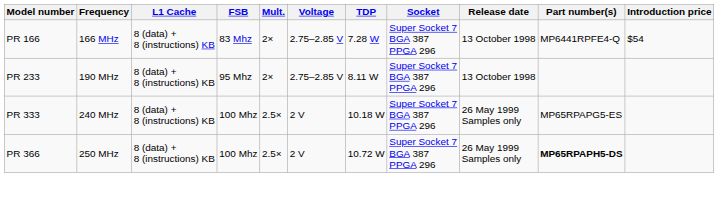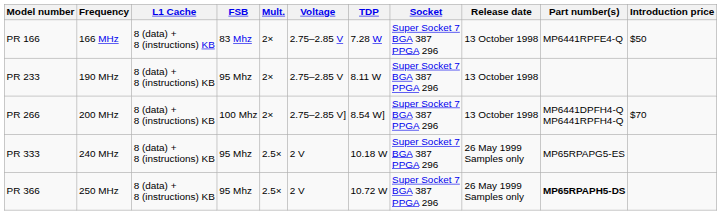 <table class="wikitable">
 <tr>
 <th>Model number</th>
 <th>Frequency</th>
 <th><a href='#'>L1 Cache</a></th>
 <th><a href='#'>FSB</a></th>
 <th><a href='#'>Mult.</a></th>
 <th><a href='#'>Voltage</a></th>
 <th><a href='#'>TDP</a></th>
 <th><a href='#'>Socket</a></th>
 <th>Release date</th>
 <th>Part number(s)</th>
 <th>Introduction price</th>
 </tr>
 <tr>
 <td>PR 166</td>
 <td>166 <a href='#'>MHz</a></td>
 <td>8 (data) +<br> 8 (instructions) <a href='#'>KB</a></td>
 <td>83 <a href='#'>Mhz</a></td>
 <td>2×</td>
 <td>2.75–2.85 <a href='#'>V</a></td>
 <td>7.28 <a href='#'>W</a></td>
 <td><a href='#'>Super Socket 7</a><br><a href='#'>BGA</a> 387<br><a href='#'>PPGA</a> 296</td>
 <td>13 October 1998</td>
 <td>MP6441RPFE4-Q</td>
-<td>$54</td>
+<td>$50</td>
 </tr>
 <tr>
 <td>PR 233</td>
 <td>190 MHz</td>
 <td>8 (data) +<br> 8 (instructions) KB</td>
 <td>95 Mhz</td>
 <td>2×</td>
 <td>2.75–2.85 V</td>
 <td>8.11 W</td>
 <td><a href='#'>Super Socket 7</a><br><a href='#'>BGA</a> 387<br><a href='#'>PPGA</a> 296</td>
 <td>13 October 1998</td>
 <td></td>
 </tr>
 <tr>
+<td>PR 266</td>
+<td>200 MHz</td>
+<td>8 (data) +<br> 8 (instructions) KB</td>
+<td>100 Mhz</td>
+<td>2×</td>
+<td>2.75–2.85 V]</td>
+<td>8.54 W]</td>
+<td><a href='#'>Super Socket 7</a><br><a href='#'>BGA</a> 387<br><a href='#'>PPGA</a> 296</td>
+<td>13 October 1998</td>
+<td>MP6441DPFH4-Q<br>MP6441RPFH4-Q</td>
+<td>$70</td>
+</tr>
+<tr>
 <td>PR 333</td>
 <td>240 MHz</td>
 <td>8 (data) +<br> 8 (instructions) KB</td>
-<td>100 Mhz</td>
+<td>95 Mhz</td>
 <td>2.5×</td>
 <td>2 V</td>
 <td>10.18 W</td>
 <td><a href='#'>Super Socket 7</a><br><a href='#'>BGA</a> 387<br><a href='#'>PPGA</a> 296</td>
 <td>26 May 1999<br>Samples only</td>
 <td>MP65RPAPG5-ES</td>
 <td></td>
 </tr>
 <tr>
 <td>PR 366</td>
 <td>250 MHz</td>
 <td>8 (data) +<br> 8 (instructions) KB</td>
-<td>100 Mhz</td>
+<td>95 Mhz</td>
 <td>2.5×</td>
 <td>2 V</td>
 <td>10.72 W</td>
 <td><a href='#'>Super Socket 7</a><br><a href='#'>BGA</a> 387<br><a href='#'>PPGA</a> 296</td>
 <td>26 May 1999<br>Samples only</td>
 <td><strong>MP65RPAPH5-DS</strong></td>
 <td></td>
 </tr>
 </table>
